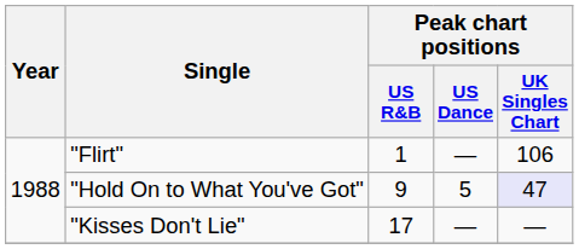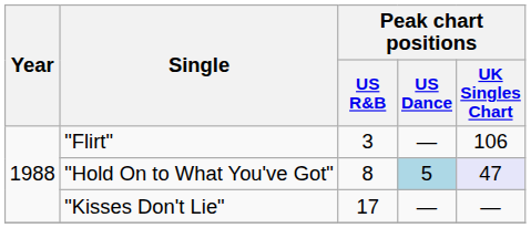 <table class="wikitable" style="text-align:center;">
 <tr>
 <th rowspan="2">Year</th>
 <th rowspan="2">Single</th>
 <th colspan="3">Peak chart positions</th>
 </tr>
 <tr style="font-size:smaller;">
 <th width="40"><a href='#'>US<br>R&B</a><br></th>
 <th width="40"><a href='#'>US<br>Dance</a><br></th>
 <th width="40"><a href='#'>UK Singles Chart</a><br></th>
 </tr>
 <tr>
 <td rowspan="3">1988</td>
 <td align="left">"Flirt"</td>
-<td>1</td>
+<td>3</td>
 <td>—</td>
 <td>106</td>
 </tr>
 <tr>
 <td align="left">"Hold On to What You've Got"</td>
-<td>9</td>
-<td>5</td>
+<td>8</td>
+<td style="background: lightblue;">5</td>
 <td style="background: lavender;">47</td>
 </tr>
 <tr>
 <td align="left">"Kisses Don't Lie"</td>
 <td>17</td>
 <td>—</td>
 <td>—</td>
 </tr>
 <tr>
 </tr>
 </table>
